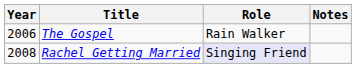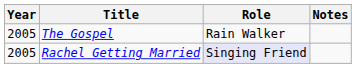 <table class="wikitable sortable">
 <tr>
 <th>Year</th>
 <th>Title</th>
 <th>Role</th>
 <th>Notes</th>
 </tr>
 <tr>
-<td>2006</td>
+<td>2005</td>
 <td><em><a href='#'>The Gospel</a></em></td>
 <td>Rain Walker</td>
 <td></td>
 </tr>
 <tr>
-<td>2008</td>
+<td>2005</td>
 <td><em><a href='#'>Rachel Getting Married</a></em></td>
 <td style="background: lavender;">Singing Friend</td>
 <td></td>
 </tr>
 </table>
